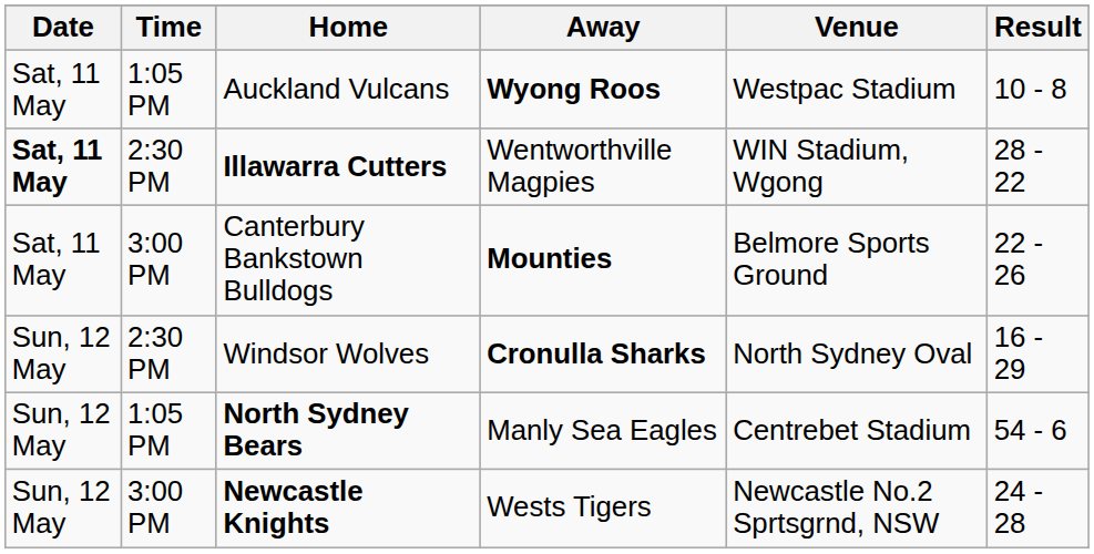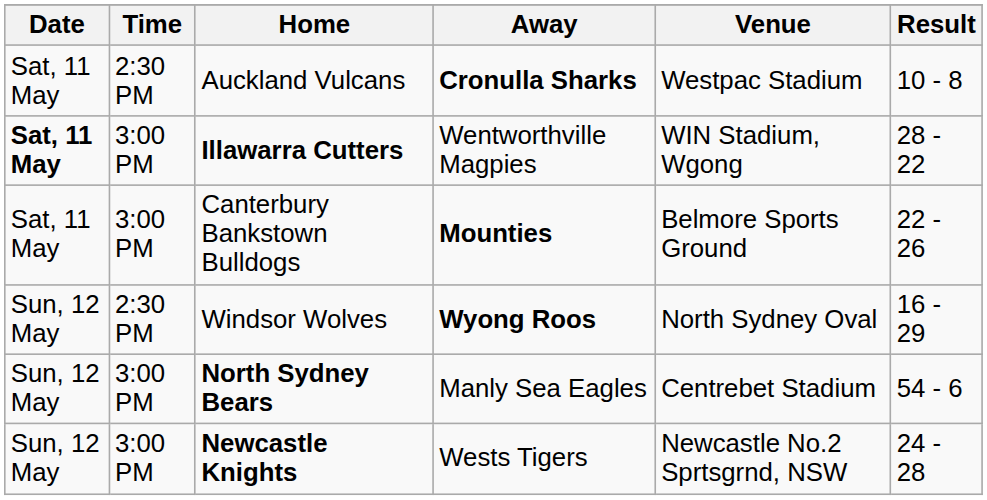 <table align="center" class="wikitable">
 <tr bgcolor="#FF0033">
 </tr>
 <tr>
 <th>Date</th>
 <th>Time</th>
 <th>Home</th>
 <th>Away</th>
 <th>Venue</th>
 <th>Result</th>
 </tr>
 <tr>
 <td>Sat, 11 May</td>
-<td>1:05 PM</td>
+<td>2:30 PM</td>
 <td>Auckland Vulcans</td>
-<td><strong>Wyong Roos</strong></td>
+<td><strong>Cronulla Sharks</strong></td>
 <td>Westpac Stadium</td>
 <td>10 - 8</td>
 </tr>
 <tr>
 <td><strong>Sat, 11 May</strong></td>
-<td>2:30 PM</td>
+<td>3:00 PM</td>
 <td><strong>Illawarra Cutters</strong></td>
 <td>Wentworthville Magpies</td>
 <td>WIN Stadium, Wgong</td>
 <td>28 - 22</td>
 </tr>
 <tr>
 <td>Sat, 11 May</td>
 <td>3:00 PM</td>
 <td>Canterbury Bankstown Bulldogs</td>
 <td><strong>Mounties</strong></td>
 <td>Belmore Sports Ground</td>
 <td>22 - 26</td>
 </tr>
 <tr>
 <td>Sun, 12 May</td>
 <td>2:30 PM</td>
 <td>Windsor Wolves</td>
-<td><strong>Cronulla Sharks</strong></td>
+<td><strong>Wyong Roos</strong></td>
 <td>North Sydney Oval</td>
 <td>16 - 29</td>
 </tr>
 <tr>
 <td>Sun, 12 May</td>
-<td>1:05 PM</td>
+<td>3:00 PM</td>
 <td><strong>North Sydney Bears</strong></td>
 <td>Manly Sea Eagles</td>
 <td>Centrebet Stadium</td>
 <td>54 - 6</td>
 </tr>
 <tr>
 <td>Sun, 12 May</td>
 <td>3:00 PM</td>
 <td><strong>Newcastle Knights</strong></td>
 <td>Wests Tigers</td>
 <td>Newcastle No.2 Sprtsgrnd, NSW</td>
 <td>24 - 28</td>
 </tr>
 </table>
